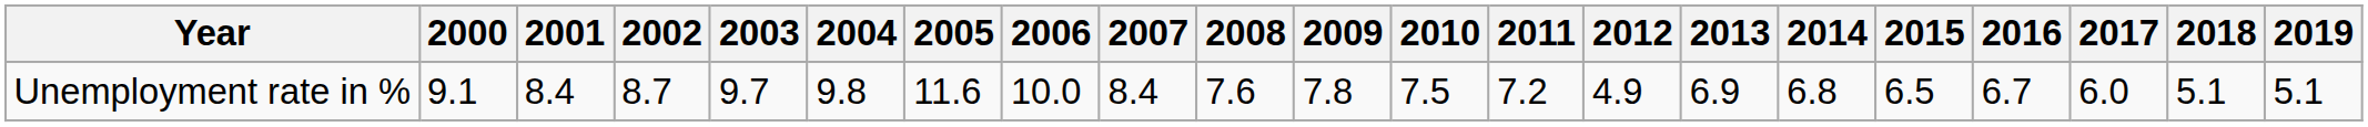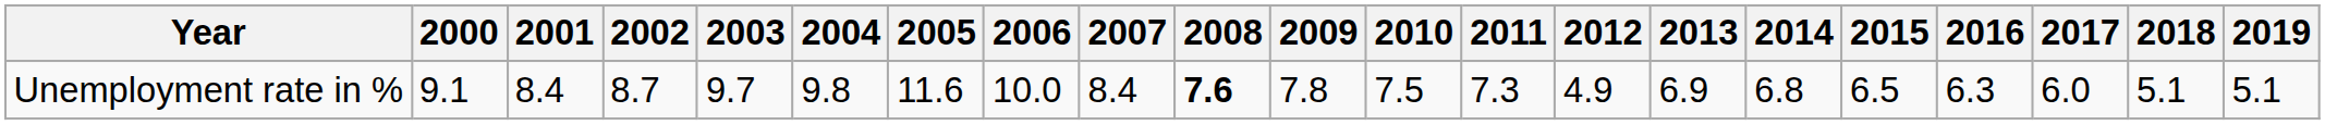 <table class="wikitable">
 <tr>
 <th>Year</th>
 <th>2000</th>
 <th>2001</th>
 <th>2002</th>
 <th>2003</th>
 <th>2004</th>
 <th>2005</th>
 <th>2006</th>
 <th>2007</th>
 <th>2008</th>
 <th>2009</th>
 <th>2010</th>
 <th>2011</th>
 <th>2012</th>
 <th>2013</th>
 <th>2014</th>
 <th>2015</th>
 <th>2016</th>
 <th>2017</th>
 <th>2018</th>
 <th>2019</th>
 </tr>
 <tr>
 <td>Unemployment rate in %</td>
 <td>9.1</td>
 <td>8.4</td>
 <td>8.7</td>
 <td>9.7</td>
 <td>9.8</td>
 <td>11.6</td>
 <td>10.0</td>
 <td>8.4</td>
-<td>7.6</td>
+<td><strong>7.6</strong></td>
 <td>7.8</td>
 <td>7.5</td>
-<td>7.2</td>
+<td>7.3</td>
 <td>4.9</td>
 <td>6.9</td>
 <td>6.8</td>
 <td>6.5</td>
-<td>6.7</td>
+<td>6.3</td>
 <td>6.0</td>
 <td>5.1</td>
 <td>5.1</td>
 </tr>
 </table>
